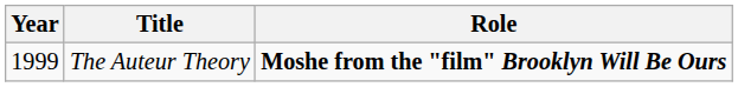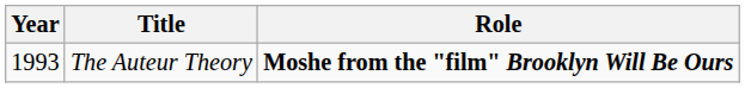 <table class="wikitable">
 <tr>
 <th>Year</th>
 <th>Title</th>
 <th>Role</th>
 </tr>
 <tr>
-<td>1999</td>
+<td>1993</td>
 <td><em>The Auteur Theory</em></td>
 <td><strong>Moshe from the "film" <em>Brooklyn Will Be Ours</em></strong></td>
 </tr>
 </table>
